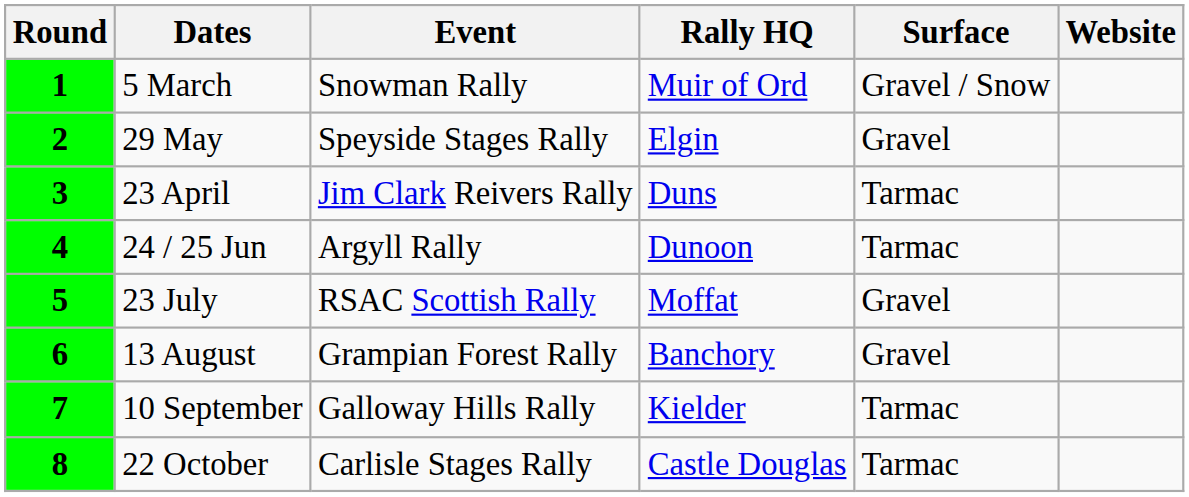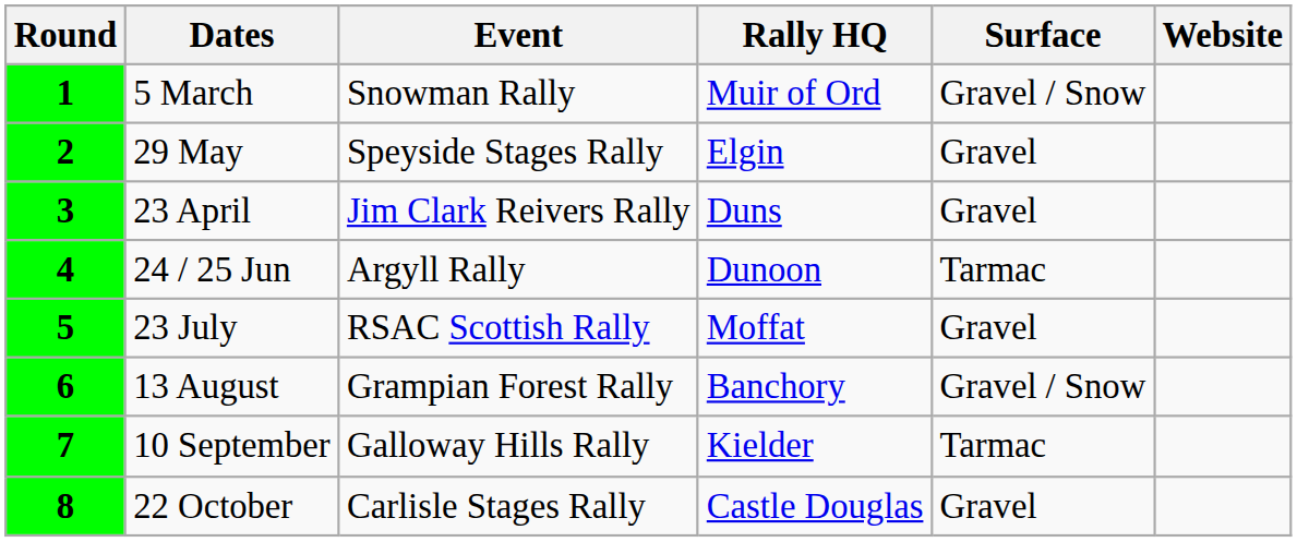 <table class="wikitable" style="font-size: 95%;">
 <tr>
 <th>Round</th>
 <th>Dates</th>
 <th>Event</th>
 <th>Rally HQ</th>
 <th>Surface</th>
 <th>Website</th>
 </tr>
 <tr>
 <th style="background:#00FF00;">1</th>
 <td>5 March</td>
 <td>Snowman Rally</td>
 <td><a href='#'>Muir of Ord</a></td>
 <td>Gravel / Snow</td>
 <td></td>
 </tr>
 <tr>
 <th style="background:#00FF00;">2</th>
 <td>29 May</td>
 <td>Speyside Stages Rally</td>
 <td><a href='#'>Elgin</a></td>
 <td>Gravel</td>
 <td></td>
 </tr>
 <tr>
 <th style="background:#00FF00;">3</th>
 <td>23 April</td>
 <td><a href='#'>Jim Clark</a> Reivers Rally</td>
 <td><a href='#'>Duns</a></td>
-<td>Tarmac</td>
+<td>Gravel</td>
 <td></td>
 </tr>
 <tr>
 <th style="background:#00FF00;">4</th>
 <td>24 / 25 Jun</td>
 <td>Argyll Rally</td>
 <td><a href='#'>Dunoon</a></td>
 <td>Tarmac</td>
 <td></td>
 </tr>
 <tr>
 <th style="background:#00FF00;">5</th>
 <td>23 July</td>
 <td>RSAC <a href='#'>Scottish Rally</a></td>
 <td><a href='#'>Moffat</a></td>
 <td>Gravel</td>
 <td></td>
 </tr>
 <tr>
 <th style="background:#00FF00;">6</th>
 <td>13 August</td>
 <td>Grampian Forest Rally</td>
 <td><a href='#'>Banchory</a></td>
-<td>Gravel</td>
+<td>Gravel / Snow</td>
 <td></td>
 </tr>
 <tr>
 <th style="background:#00FF00;">7</th>
 <td>10 September</td>
 <td>Galloway Hills Rally</td>
 <td><a href='#'>Kielder</a></td>
 <td>Tarmac</td>
 <td></td>
 </tr>
 <tr>
 <th style="background:#00FF00;">8</th>
 <td>22 October</td>
 <td>Carlisle Stages Rally</td>
 <td><a href='#'>Castle Douglas</a></td>
-<td>Tarmac</td>
+<td>Gravel</td>
 <td></td>
 </tr>
 </table>
